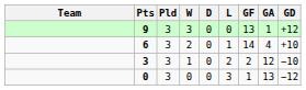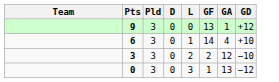 <table class="wikitable" style="text-align: center;">
 <tr>
 <th width=165>Team</th>
 <th width=20>Pts</th>
 <th width=20>Pld</th>
-<th width=20>W</th>
 <th width=20>D</th>
 <th width=20>L</th>
 <th width=20>GF</th>
 <th width=20>GA</th>
 <th width=20>GD</th>
 </tr>
 <tr style="background: #ccffcc;">
 <td style="text-align:left;"></td>
 <td><strong>9</strong></td>
-<td>3</td>
 <td>3</td>
 <td>0</td>
 <td>0</td>
 <td>13</td>
 <td>1</td>
 <td>+12</td>
 </tr>
 <tr>
 <td style="text-align:left;"></td>
 <td><strong>6</strong></td>
 <td>3</td>
-<td>2</td>
 <td>0</td>
 <td>1</td>
 <td>14</td>
 <td>4</td>
 <td>+10</td>
 </tr>
 <tr>
 <td style="text-align:left;"></td>
 <td><strong>3</strong></td>
 <td>3</td>
-<td>1</td>
 <td>0</td>
 <td>2</td>
 <td>2</td>
 <td>12</td>
 <td>−10</td>
 </tr>
 <tr>
 <td style="text-align:left;"></td>
 <td><strong>0</strong></td>
 <td>3</td>
 <td>0</td>
-<td>0</td>
 <td>3</td>
 <td>1</td>
 <td>13</td>
 <td>−12</td>
 </tr>
 </table>
